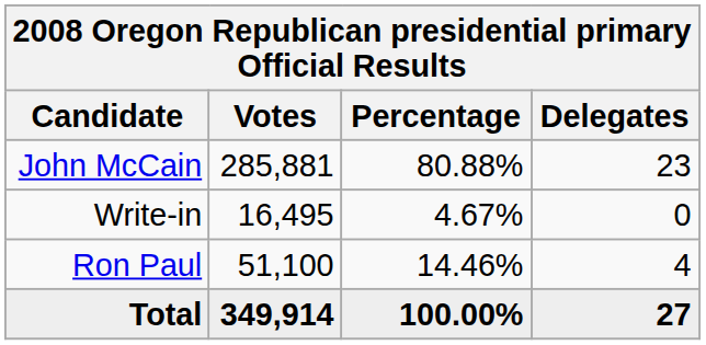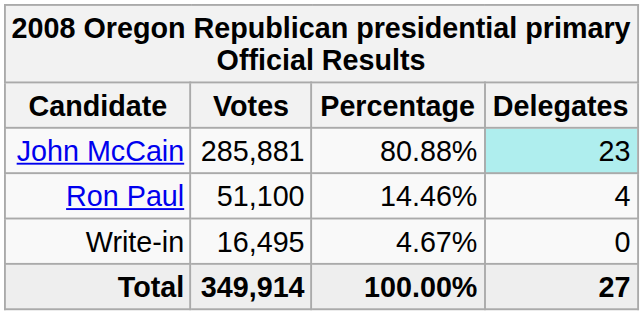 <table class="wikitable" style="font-size:95%; text-align:right;">
 <tr>
 <th colspan="4">2008 Oregon Republican presidential primary<br>Official Results</th>
 </tr>
 <tr>
 <th>Candidate</th>
 <th>Votes</th>
 <th>Percentage</th>
 <th>Delegates</th>
 </tr>
 <tr>
 <td><a href='#'>John McCain</a></td>
 <td>285,881</td>
 <td>80.88%</td>
-<td>23</td>
+<td style="background: paleturquoise;">23</td>
+</tr>
+<tr>
+<td><a href='#'>Ron Paul</a></td>
+<td>51,100</td>
+<td>14.46%</td>
+<td>4</td>
 </tr>
 <tr>
 <td>Write-in</td>
 <td>16,495</td>
 <td>4.67%</td>
 <td>0</td>
-</tr>
-<tr>
-<td><a href='#'>Ron Paul</a></td>
-<td>51,100</td>
-<td>14.46%</td>
-<td>4</td>
 </tr>
 <tr bgcolor="#EEEEEE">
 <td><strong>Total</strong></td>
 <td><strong>349,914</strong></td>
 <td><strong>100.00%</strong></td>
 <td><strong>27</strong></td>
 </tr>
 </table>
